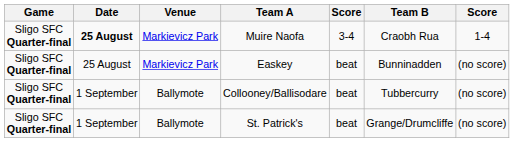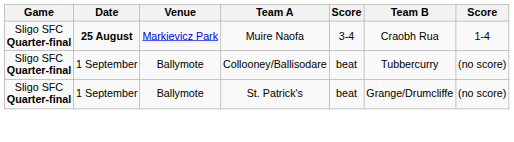 <table class="wikitable">
 <tr>
 <th>Game</th>
 <th>Date</th>
 <th>Venue</th>
 <th>Team A</th>
 <th>Score</th>
 <th>Team B</th>
 <th>Score</th>
 </tr>
 <tr align="center">
 <td>Sligo SFC<br><strong>Quarter-final</strong></td>
 <td><strong>25 August</strong></td>
 <td><a href='#'>Markievicz Park</a></td>
 <td>Muire Naofa</td>
 <td>3-4</td>
 <td>Craobh Rua</td>
 <td>1-4</td>
 </tr>
 <tr align="center">
 <td>Sligo SFC<br><strong>Quarter-final</strong></td>
-<td>25 August</td>
-<td><a href='#'>Markievicz Park</a></td>
-<td>Easkey</td>
-<td>beat</td>
-<td>Bunninadden</td>
-<td>(no score)</td>
-</tr>
-<tr align="center">
-<td>Sligo SFC<br><strong>Quarter-final</strong></td>
 <td>1 September</td>
 <td>Ballymote</td>
 <td>Collooney/Ballisodare</td>
 <td>beat</td>
 <td>Tubbercurry</td>
 <td>(no score)</td>
 </tr>
 <tr align="center">
 <td>Sligo SFC<br><strong>Quarter-final</strong></td>
 <td>1 September</td>
 <td>Ballymote</td>
 <td>St. Patrick's</td>
 <td>beat</td>
 <td>Grange/Drumcliffe</td>
 <td>(no score)</td>
 </tr>
 </table>
